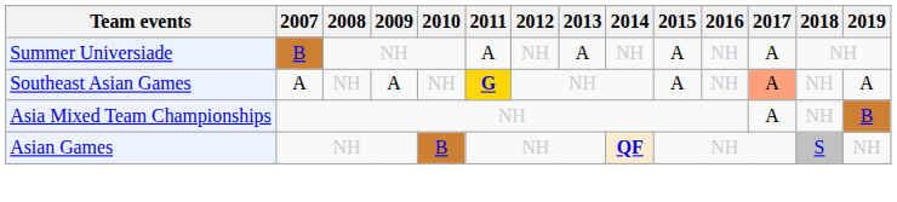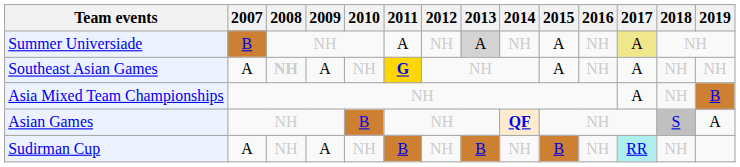 <table class="wikitable" style="font-size: 90%; text-align:center">
 <tr>
 <th>Team events</th>
 <th>2007</th>
 <th>2008</th>
 <th>2009</th>
 <th>2010</th>
 <th>2011</th>
 <th>2012</th>
 <th>2013</th>
 <th>2014</th>
 <th>2015</th>
 <th>2016</th>
 <th>2017</th>
 <th>2018</th>
 <th>2019</th>
 </tr>
 <tr>
 <td bgcolor="#ECF2FF"; align="left"><a href='#'>Summer Universiade</a></td>
 <td bgcolor=CD7F32><a href='#'>B</a></td>
 <td colspan="3" style=color:#ccc>NH</td>
 <td>A</td>
 <td style=color:#ccc>NH</td>
-<td>A</td>
+<td style="background: lightgrey;">A</td>
 <td style=color:#ccc>NH</td>
 <td>A</td>
 <td style=color:#ccc>NH</td>
-<td>A</td>
+<td style="background: khaki;">A</td>
 <td colspan="2" style=color:#ccc>NH</td>
 </tr>
 <tr>
 <td bgcolor="#ECF2FF"; align="left"><a href='#'>Southeast Asian Games</a></td>
 <td>A</td>
-<td style=color:#ccc>NH</td>
+<td style=color:#ccc><strong>NH</strong></td>
 <td>A</td>
 <td style=color:#ccc>NH</td>
 <td bgcolor=gold><a href='#'><strong>G</strong></a></td>
 <td colspan="3" style=color:#ccc>NH</td>
 <td>A</td>
 <td style=color:#ccc>NH</td>
-<td style="background: lightsalmon;">A</td>
+<td>A</td>
 <td style=color:#ccc>NH</td>
-<td>A</td>
+<td style=color:#ccc>NH</td>
 </tr>
 <tr>
 <td bgcolor="#ECF2FF"; align="left"><a href='#'>Asia Mixed Team Championships</a></td>
 <td colspan="10" style=color:#ccc>NH</td>
 <td>A</td>
 <td style=color:#ccc>NH</td>
 <td bgcolor=CD7F32><a href='#'>B</a></td>
 </tr>
 <tr>
 <td bgcolor="#ECF2FF"; align="left"><a href='#'>Asian Games</a></td>
 <td colspan="3" style=color:#ccc>NH</td>
 <td bgcolor=CD7F32><a href='#'>B</a></td>
 <td colspan="3" style=color:#ccc>NH</td>
 <td bgcolor=FFEBCD><strong><a href='#'>QF</a></strong></td>
 <td colspan="3" style=color:#ccc>NH</td>
 <td bgcolor=silver><a href='#'>S</a></td>
+<td>A</td>
+</tr>
+<tr>
+<td bgcolor="#ECF2FF"; align="left"><a href='#'>Sudirman Cup</a></td>
+<td>A</td>
 <td style=color:#ccc>NH</td>
+<td>A</td>
+<td style=color:#ccc>NH</td>
+<td bgcolor=CD7F32><a href='#'>B</a></td>
+<td style=color:#ccc>NH</td>
+<td bgcolor=CD7F32><a href='#'>B</a></td>
+<td style=color:#ccc>NH</td>
+<td bgcolor=CD7F32><a href='#'>B</a></td>
+<td style=color:#ccc>NH</td>
+<td bgcolor=AFEEEE><a href='#'>RR</a></td>
+<td style=color:#ccc>NH</td>
+<td></td>
 </tr>
 </table>
